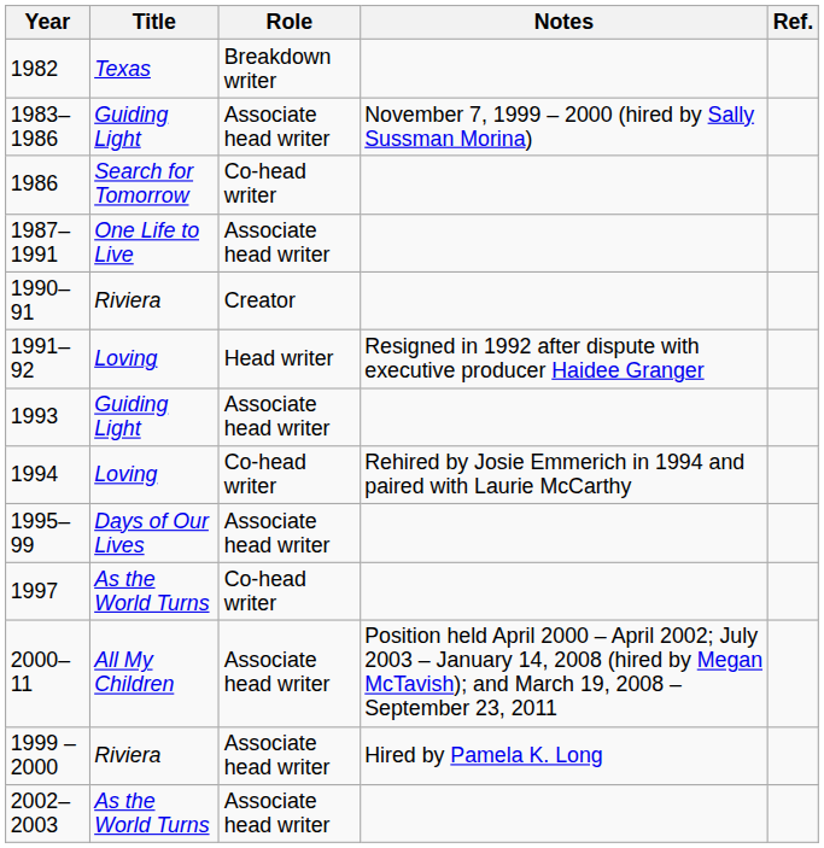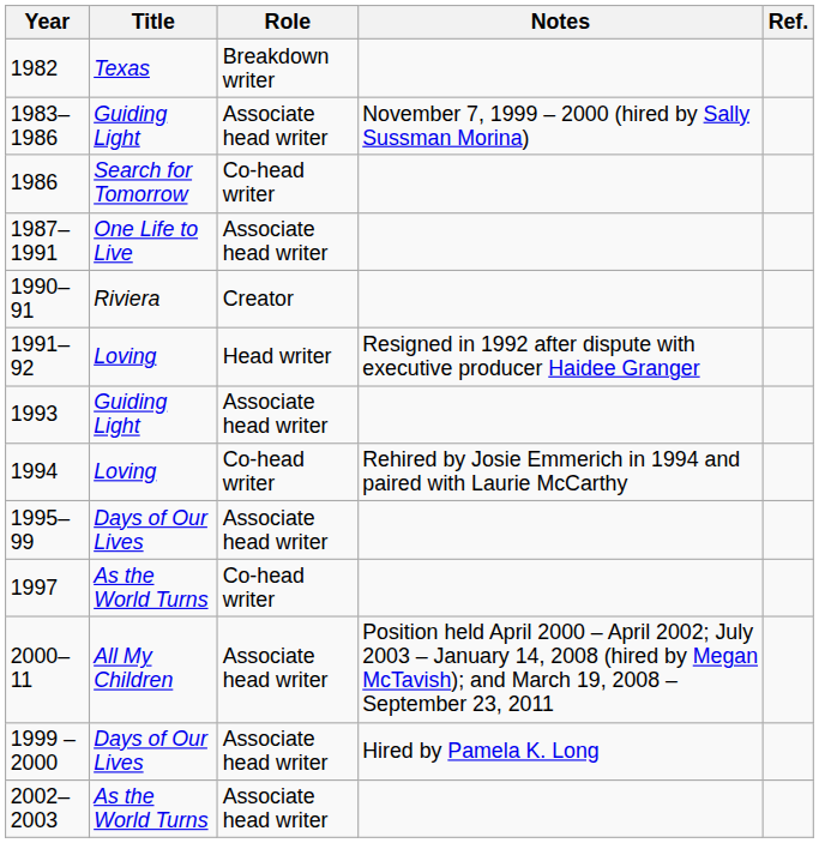 <table class="wikitable">
 <tr>
 <th>Year</th>
 <th>Title</th>
 <th>Role</th>
 <th>Notes</th>
 <th>Ref.</th>
 </tr>
 <tr>
 <td>1982</td>
 <td><em><a href='#'>Texas</a></em></td>
 <td>Breakdown writer</td>
 <td></td>
 <td></td>
 </tr>
 <tr>
 <td>1983–1986</td>
 <td><em><a href='#'>Guiding Light</a></em></td>
 <td>Associate head writer</td>
 <td>November 7, 1999 – 2000 (hired by <a href='#'>Sally Sussman Morina</a>)</td>
 <td></td>
 </tr>
 <tr>
 <td>1986</td>
 <td><em><a href='#'>Search for Tomorrow</a></em></td>
 <td>Co-head writer</td>
 <td></td>
 <td></td>
 </tr>
 <tr>
 <td>1987–1991</td>
 <td><em><a href='#'>One Life to Live</a></em></td>
 <td>Associate head writer</td>
 <td></td>
 <td></td>
 </tr>
 <tr>
 <td>1990–91</td>
 <td><em>Riviera</em></td>
 <td>Creator</td>
 <td></td>
 <td></td>
 </tr>
 <tr>
 <td>1991–92</td>
 <td><em><a href='#'>Loving</a></em></td>
 <td>Head writer</td>
 <td>Resigned in 1992 after dispute with executive producer <a href='#'>Haidee Granger</a></td>
 <td></td>
 </tr>
 <tr>
 <td>1993</td>
 <td><em><a href='#'>Guiding Light</a></em></td>
 <td>Associate head writer</td>
 <td></td>
 <td></td>
 </tr>
 <tr>
 <td>1994</td>
 <td><em><a href='#'>Loving</a></em></td>
 <td>Co-head writer</td>
 <td>Rehired by Josie Emmerich in 1994 and paired with Laurie McCarthy</td>
 <td></td>
 </tr>
 <tr>
 <td>1995–99</td>
 <td><em><a href='#'>Days of Our Lives</a></em></td>
 <td>Associate head writer</td>
 <td></td>
 <td></td>
 </tr>
 <tr>
 <td>1997</td>
 <td><em><a href='#'>As the World Turns</a></em></td>
 <td>Co-head writer</td>
 <td></td>
 <td></td>
 </tr>
 <tr>
 <td>2000–11</td>
 <td><em><a href='#'>All My Children</a></em></td>
 <td>Associate head writer</td>
 <td>Position held April 2000 – April 2002; July 2003 – January 14, 2008 (hired by <a href='#'>Megan McTavish</a>); and March 19, 2008 – September 23, 2011</td>
 <td></td>
 </tr>
 <tr>
 <td>1999 – 2000</td>
-<td><em>Riviera</em></td>
+<td><em><a href='#'>Days of Our Lives</a></em></td>
 <td>Associate head writer</td>
 <td>Hired by <a href='#'>Pamela K. Long</a></td>
 <td></td>
 </tr>
 <tr>
 <td>2002–2003</td>
 <td><em><a href='#'>As the World Turns</a></em></td>
 <td>Associate head writer</td>
 <td></td>
 <td></td>
 </tr>
 </table>
